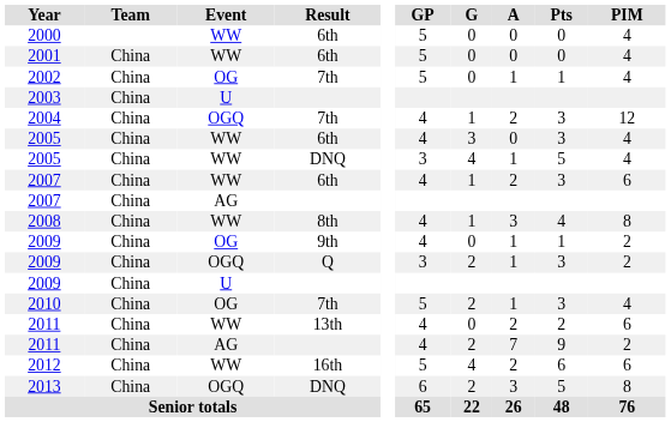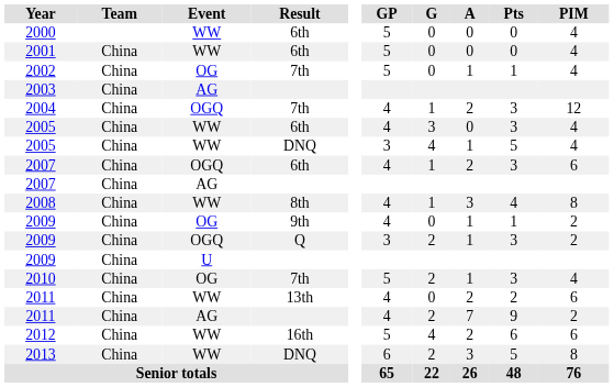 <table border="0" cellpadding="1" cellspacing="0" style="text-align:center; width:40em">
 <tr ALIGN="centre" bgcolor="#e0e0e0">
 <th>Year</th>
 <th>Team</th>
 <th>Event</th>
 <th>Result</th>
 <th rowspan="99" bgcolor="#ffffff"> </th>
 <th>GP</th>
 <th>G</th>
 <th>A</th>
 <th>Pts</th>
 <th>PIM</th>
 </tr>
 <tr>
 <td><a href='#'>2000</a></td>
 <td></td>
 <td><a href='#'>WW</a></td>
 <td>6th</td>
 <td>5</td>
 <td>0</td>
 <td>0</td>
 <td>0</td>
 <td>4</td>
 </tr>
 <tr bgcolor="#f0f0f0">
 <td><a href='#'>2001</a></td>
 <td>China</td>
 <td>WW</td>
 <td>6th</td>
 <td>5</td>
 <td>0</td>
 <td>0</td>
 <td>0</td>
 <td>4</td>
 </tr>
 <tr>
 <td><a href='#'>2002</a></td>
 <td>China</td>
 <td><a href='#'>OG</a></td>
 <td>7th</td>
 <td>5</td>
 <td>0</td>
 <td>1</td>
 <td>1</td>
 <td>4</td>
 </tr>
 <tr bgcolor="#f0f0f0">
 <td><a href='#'>2003</a></td>
 <td>China</td>
-<td><a href='#'>U</a></td>
+<td><a href='#'>AG</a></td>
 <td></td>
 <td></td>
 <td></td>
 <td></td>
 <td></td>
 <td></td>
 </tr>
 <tr>
 <td><a href='#'>2004</a></td>
 <td>China</td>
 <td><a href='#'>OGQ</a></td>
 <td>7th</td>
 <td>4</td>
 <td>1</td>
 <td>2</td>
 <td>3</td>
 <td>12</td>
 </tr>
 <tr bgcolor="#f0f0f0">
 <td><a href='#'>2005</a></td>
 <td>China</td>
 <td>WW</td>
 <td>6th</td>
 <td>4</td>
 <td>3</td>
 <td>0</td>
 <td>3</td>
 <td>4</td>
 </tr>
 <tr>
 <td><a href='#'>2005</a></td>
 <td>China</td>
 <td>WW</td>
 <td>DNQ</td>
 <td>3</td>
 <td>4</td>
 <td>1</td>
 <td>5</td>
 <td>4</td>
 </tr>
 <tr bgcolor="#f0f0f0">
 <td><a href='#'>2007</a></td>
 <td>China</td>
-<td>WW</td>
+<td>OGQ</td>
 <td>6th</td>
 <td>4</td>
 <td>1</td>
 <td>2</td>
 <td>3</td>
 <td>6</td>
 </tr>
 <tr>
 <td><a href='#'>2007</a></td>
 <td>China</td>
 <td>AG</td>
 <td></td>
 <td></td>
 <td></td>
 <td></td>
 <td></td>
 <td></td>
 </tr>
 <tr bgcolor="#f0f0f0">
 <td><a href='#'>2008</a></td>
 <td>China</td>
 <td>WW</td>
 <td>8th</td>
 <td>4</td>
 <td>1</td>
 <td>3</td>
 <td>4</td>
 <td>8</td>
 </tr>
 <tr>
 <td><a href='#'>2009</a></td>
 <td>China</td>
 <td><a href='#'>OG</a></td>
 <td>9th</td>
 <td>4</td>
 <td>0</td>
 <td>1</td>
 <td>1</td>
 <td>2</td>
 </tr>
 <tr bgcolor="#f0f0f0">
 <td><a href='#'>2009</a></td>
 <td>China</td>
 <td>OGQ</td>
 <td>Q</td>
 <td>3</td>
 <td>2</td>
 <td>1</td>
 <td>3</td>
 <td>2</td>
 </tr>
 <tr>
 <td><a href='#'>2009</a></td>
 <td>China</td>
 <td><a href='#'>U</a></td>
 <td></td>
 <td></td>
 <td></td>
 <td></td>
 <td></td>
 <td></td>
 </tr>
 <tr bgcolor="#f0f0f0">
 <td><a href='#'>2010</a></td>
 <td>China</td>
 <td>OG</td>
 <td>7th</td>
 <td>5</td>
 <td>2</td>
 <td>1</td>
 <td>3</td>
 <td>4</td>
 </tr>
 <tr>
 <td><a href='#'>2011</a></td>
 <td>China</td>
 <td>WW</td>
 <td>13th</td>
 <td>4</td>
 <td>0</td>
 <td>2</td>
 <td>2</td>
 <td>6</td>
 </tr>
 <tr bgcolor="#f0f0f0">
 <td><a href='#'>2011</a></td>
 <td>China</td>
 <td>AG</td>
 <td></td>
 <td>4</td>
 <td>2</td>
 <td>7</td>
 <td>9</td>
 <td>2</td>
 </tr>
 <tr>
 <td><a href='#'>2012</a></td>
 <td>China</td>
 <td>WW</td>
 <td>16th</td>
 <td>5</td>
 <td>4</td>
 <td>2</td>
 <td>6</td>
 <td>6</td>
 </tr>
 <tr bgcolor="#f0f0f0">
 <td><a href='#'>2013</a></td>
 <td>China</td>
-<td>OGQ</td>
+<td>WW</td>
 <td>DNQ</td>
 <td>6</td>
 <td>2</td>
 <td>3</td>
 <td>5</td>
 <td>8</td>
 </tr>
 <tr align="centre" bgcolor="#e0e0e0">
 <th colspan="4">Senior totals</th>
 <th>65</th>
 <th>22</th>
 <th>26</th>
 <th>48</th>
 <th>76</th>
 </tr>
 </table>
